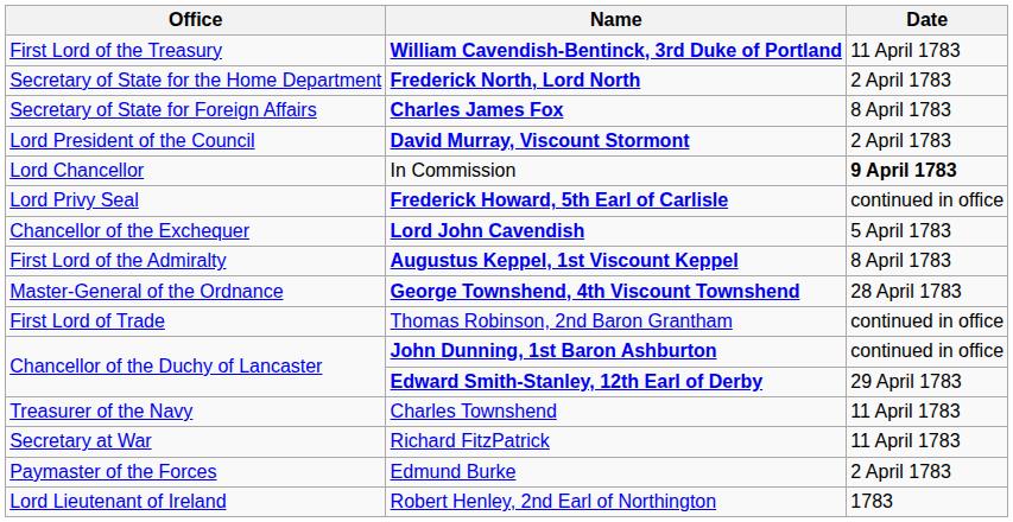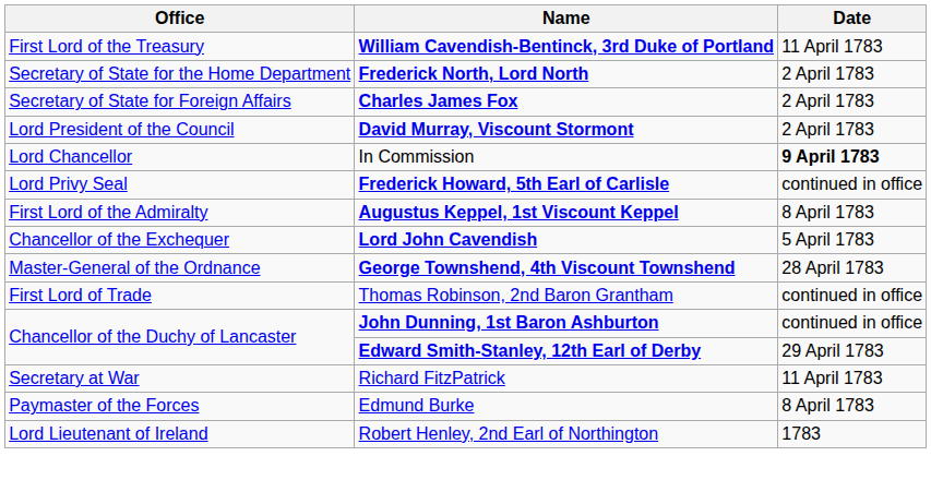 <table class="wikitable">
 <tr>
 <th>Office</th>
 <th>Name</th>
 <th>Date</th>
 </tr>
 <tr>
 <td><a href='#'>First Lord of the Treasury</a></td>
 <td><strong><a href='#'>William Cavendish-Bentinck, 3rd Duke of Portland</a></strong></td>
 <td>11 April 1783</td>
 </tr>
 <tr>
 <td><a href='#'>Secretary of State for the Home Department</a></td>
 <td><strong><a href='#'>Frederick North, Lord North</a></strong></td>
 <td>2 April 1783</td>
 </tr>
 <tr>
 <td><a href='#'>Secretary of State for Foreign Affairs</a></td>
 <td><strong><a href='#'>Charles James Fox</a></strong></td>
-<td>8 April 1783</td>
+<td>2 April 1783</td>
 </tr>
 <tr>
 <td><a href='#'>Lord President of the Council</a></td>
 <td><strong><a href='#'>David Murray, Viscount Stormont</a></strong></td>
 <td>2 April 1783</td>
 </tr>
 <tr>
 <td><a href='#'>Lord Chancellor</a></td>
 <td>In Commission</td>
 <td><strong>9 April 1783</strong></td>
 </tr>
 <tr>
 <td><a href='#'>Lord Privy Seal</a></td>
 <td><strong><a href='#'>Frederick Howard, 5th Earl of Carlisle</a></strong></td>
 <td>continued in office</td>
 </tr>
 <tr>
+<td><a href='#'>First Lord of the Admiralty</a></td>
+<td><strong><a href='#'>Augustus Keppel, 1st Viscount Keppel</a></strong></td>
+<td>8 April 1783</td>
+</tr>
+<tr>
 <td><a href='#'>Chancellor of the Exchequer</a></td>
 <td><strong><a href='#'>Lord John Cavendish</a></strong></td>
 <td>5 April 1783</td>
-</tr>
-<tr>
-<td><a href='#'>First Lord of the Admiralty</a></td>
-<td><strong><a href='#'>Augustus Keppel, 1st Viscount Keppel</a></strong></td>
-<td>8 April 1783</td>
 </tr>
 <tr>
 <td><a href='#'>Master-General of the Ordnance</a></td>
 <td><strong><a href='#'>George Townshend, 4th Viscount Townshend</a></strong></td>
 <td>28 April 1783</td>
 </tr>
 <tr>
 <td><a href='#'>First Lord of Trade</a></td>
 <td><a href='#'>Thomas Robinson, 2nd Baron Grantham</a></td>
 <td>continued in office</td>
 </tr>
 <tr>
 <td rowspan=2><a href='#'>Chancellor of the Duchy of Lancaster</a></td>
 <td><strong><a href='#'>John Dunning, 1st Baron Ashburton</a></strong></td>
 <td>continued in office</td>
 </tr>
 <tr>
 <td><strong><a href='#'>Edward Smith-Stanley, 12th Earl of Derby</a></strong></td>
 <td>29 April 1783</td>
 </tr>
 <tr>
-<td><a href='#'>Treasurer of the Navy</a></td>
-<td><a href='#'>Charles Townshend</a></td>
-<td>11 April 1783</td>
-</tr>
-<tr>
 <td><a href='#'>Secretary at War</a></td>
 <td><a href='#'>Richard FitzPatrick</a></td>
 <td>11 April 1783</td>
 </tr>
 <tr>
 <td><a href='#'>Paymaster of the Forces</a></td>
 <td><a href='#'>Edmund Burke</a></td>
-<td>2 April 1783</td>
+<td>8 April 1783</td>
 </tr>
 <tr>
 <td><a href='#'>Lord Lieutenant of Ireland</a></td>
 <td><a href='#'>Robert Henley, 2nd Earl of Northington</a></td>
 <td>1783</td>
 </tr>
 </table>
